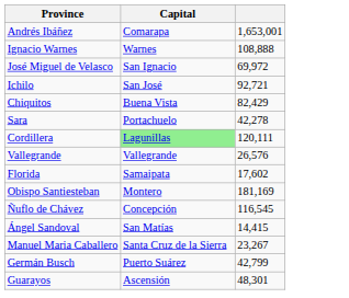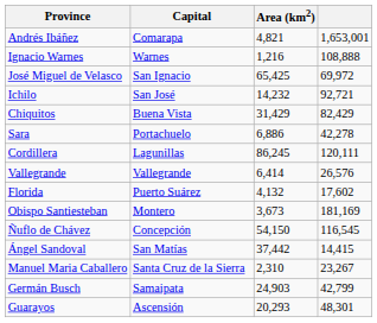 <table class="wikitable">
 <tr --bgcolor="#EEEEEE">
 <th>Province</th>
 <th>Capital</th>
+<th>Area (km<sup>2</sup>)</th>
 <th Population ></th>
 </tr>
 <tr>
 <td><a href='#'>Andrés Ibáñez</a></td>
 <td><a href='#'>Comarapa</a></td>
+<td>4,821</td>
 <td>1,653,001</td>
 </tr>
 <tr>
 <td><a href='#'>Ignacio Warnes</a></td>
 <td><a href='#'>Warnes</a></td>
+<td>1,216</td>
 <td>108,888</td>
 </tr>
 <tr>
 <td><a href='#'>José Miguel de Velasco</a></td>
 <td><a href='#'>San Ignacio</a></td>
+<td>65,425</td>
 <td>69,972</td>
 </tr>
 <tr>
 <td><a href='#'>Ichilo</a></td>
 <td><a href='#'>San José</a></td>
+<td>14,232</td>
 <td>92,721</td>
 </tr>
 <tr>
 <td><a href='#'>Chiquitos</a></td>
 <td><a href='#'>Buena Vista</a></td>
+<td>31,429</td>
 <td>82,429</td>
 </tr>
 <tr>
 <td><a href='#'>Sara</a></td>
 <td><a href='#'>Portachuelo</a></td>
+<td>6,886</td>
 <td>42,278</td>
 </tr>
 <tr>
 <td><a href='#'>Cordillera</a></td>
-<td style="background: lightgreen;"><a href='#'>Lagunillas</a></td>
+<td><a href='#'>Lagunillas</a></td>
+<td>86,245</td>
 <td>120,111</td>
 </tr>
 <tr>
 <td><a href='#'>Vallegrande</a></td>
 <td><a href='#'>Vallegrande</a></td>
+<td>6,414</td>
 <td>26,576</td>
 </tr>
 <tr>
 <td><a href='#'>Florida</a></td>
-<td><a href='#'>Samaipata</a></td>
+<td><a href='#'>Puerto Suárez</a></td>
+<td>4,132</td>
 <td>17,602</td>
 </tr>
 <tr>
 <td><a href='#'>Obispo Santiesteban</a></td>
 <td><a href='#'>Montero</a></td>
+<td>3,673</td>
 <td>181,169</td>
 </tr>
 <tr>
 <td><a href='#'>Ñuflo de Chávez</a></td>
 <td><a href='#'>Concepción</a></td>
+<td>54,150</td>
 <td>116,545</td>
 </tr>
 <tr>
 <td><a href='#'>Ángel Sandoval</a></td>
 <td><a href='#'>San Matías</a></td>
+<td>37,442</td>
 <td>14,415</td>
 </tr>
 <tr>
 <td><a href='#'>Manuel Maria Caballero</a></td>
 <td><a href='#'>Santa Cruz de la Sierra</a>  </td>
+<td>2,310</td>
 <td>23,267</td>
 </tr>
 <tr>
 <td><a href='#'>Germán Busch</a></td>
-<td><a href='#'>Puerto Suárez</a></td>
+<td><a href='#'>Samaipata</a></td>
+<td>24,903</td>
 <td>42,799</td>
 </tr>
 <tr>
 <td><a href='#'>Guarayos</a></td>
 <td><a href='#'>Ascensión</a></td>
+<td>20,293</td>
 <td>48,301</td>
 </tr>
 </table>
